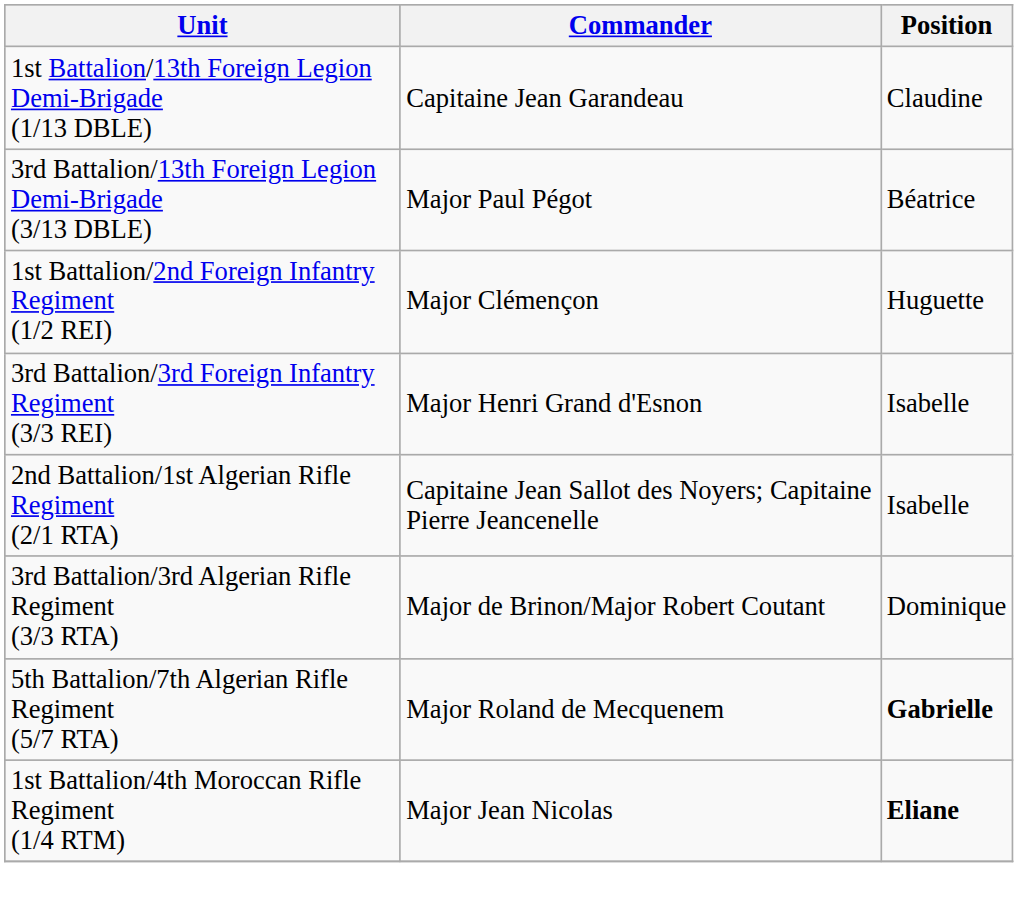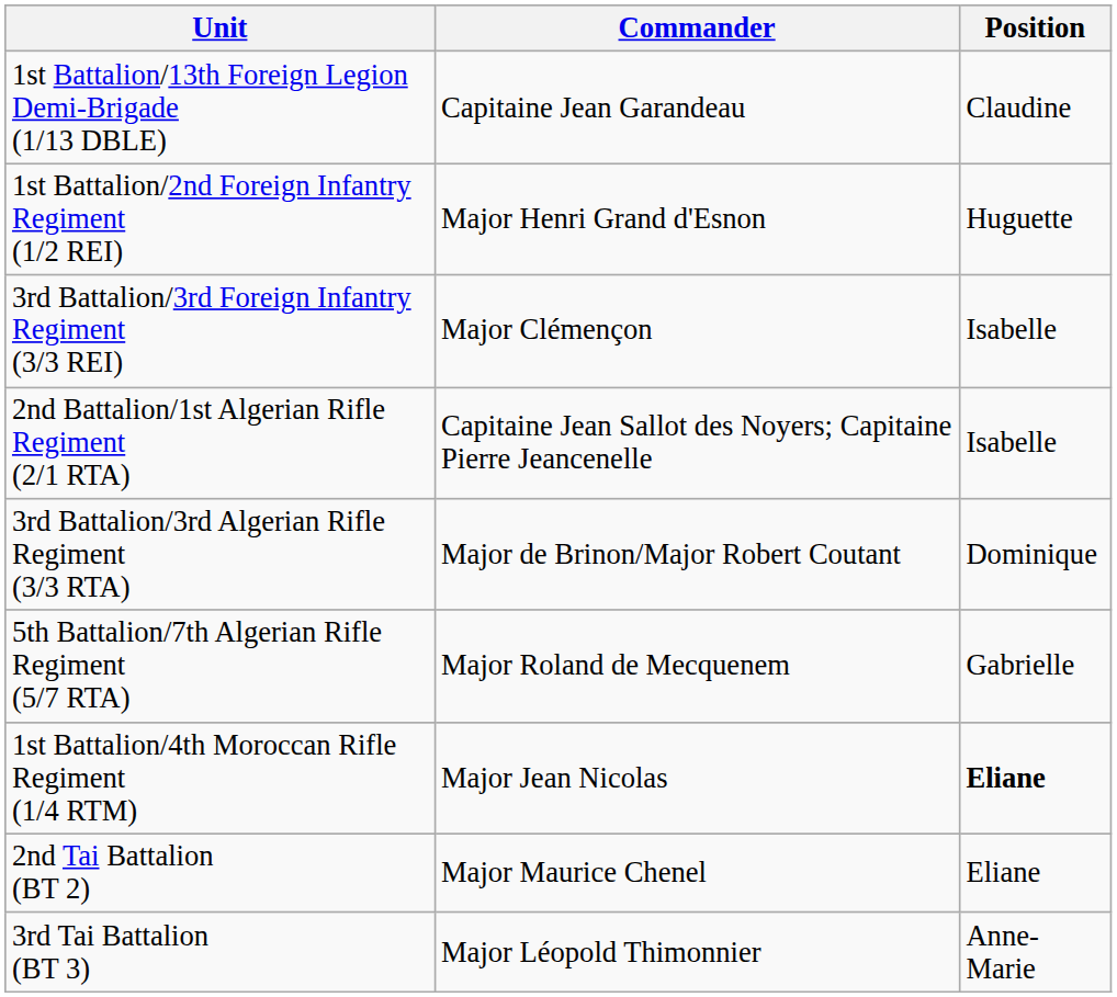 <table class="wikitable">
 <tr>
 <th><strong><a href='#'>Unit</a></strong></th>
 <th><strong><a href='#'>Commander</a></strong></th>
 <th><strong>Position</strong></th>
 </tr>
 <tr>
 <td>1st <a href='#'>Battalion</a>/<a href='#'>13th Foreign Legion Demi-Brigade</a><br> (1/13 DBLE)</td>
 <td>Capitaine Jean Garandeau</td>
 <td>Claudine</td>
 </tr>
 <tr>
-<td>3rd Battalion/<a href='#'>13th Foreign Legion Demi-Brigade</a><br> (3/13 DBLE)</td>
-<td>Major Paul Pégot</td>
-<td>Béatrice</td>
-</tr>
-<tr>
 <td>1st Battalion/<a href='#'>2nd Foreign Infantry Regiment</a><br> (1/2 REI)</td>
-<td>Major Clémençon</td>
+<td>Major Henri Grand d'Esnon</td>
 <td>Huguette</td>
 </tr>
 <tr>
 <td>3rd Battalion/<a href='#'>3rd Foreign Infantry Regiment</a><br> (3/3 REI)</td>
-<td>Major Henri Grand d'Esnon</td>
+<td>Major Clémençon</td>
 <td>Isabelle</td>
 </tr>
 <tr>
 <td>2nd Battalion/1st Algerian Rifle <a href='#'>Regiment</a><br> (2/1 RTA)</td>
 <td>Capitaine Jean Sallot des Noyers; Capitaine Pierre Jeancenelle</td>
 <td>Isabelle</td>
 </tr>
 <tr>
 <td>3rd Battalion/3rd Algerian Rifle Regiment<br> (3/3 RTA)</td>
 <td>Major de Brinon/Major Robert Coutant</td>
 <td>Dominique</td>
 </tr>
 <tr>
 <td>5th Battalion/7th Algerian Rifle Regiment<br> (5/7 RTA)</td>
 <td>Major Roland de Mecquenem</td>
-<td><strong>Gabrielle</strong></td>
+<td>Gabrielle</td>
 </tr>
 <tr>
 <td>1st Battalion/4th Moroccan Rifle Regiment<br> (1/4 RTM)</td>
 <td>Major Jean Nicolas</td>
 <td><strong>Eliane</strong></td>
 </tr>
 <tr>
+<td>2nd <a href='#'>Tai</a> Battalion<br> (BT 2)</td>
+<td>Major Maurice Chenel</td>
+<td>Eliane</td>
+</tr>
+<tr>
+<td>3rd Tai Battalion<br> (BT 3)</td>
+<td>Major Léopold Thimonnier</td>
+<td>Anne-Marie</td>
+</tr>
+<tr>
 </tr>
 </table>
